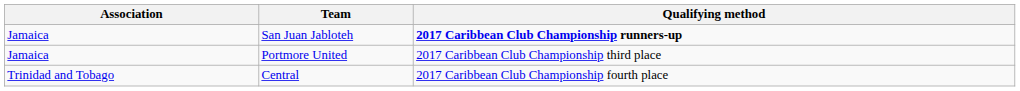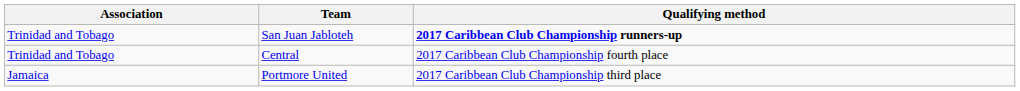 <table class="wikitable" style="table-layout:fixed;width:100%;">
 <tr>
 <th width=25%>Association</th>
 <th width=15%>Team</th>
 <th width=60%>Qualifying method</th>
 </tr>
 <tr>
-<td> <a href='#'>Jamaica</a></td>
+<td> <a href='#'>Trinidad and Tobago</a></td>
 <td><a href='#'>San Juan Jabloteh</a></td>
 <td><strong><a href='#'>2017 Caribbean Club Championship</a> runners-up</strong></td>
+</tr>
+<tr>
+<td> <a href='#'>Trinidad and Tobago</a></td>
+<td><a href='#'>Central</a></td>
+<td><a href='#'>2017 Caribbean Club Championship</a> fourth place</td>
 </tr>
 <tr>
 <td> <a href='#'>Jamaica</a></td>
 <td><a href='#'>Portmore United</a></td>
 <td><a href='#'>2017 Caribbean Club Championship</a> third place</td>
 </tr>
-<tr>
-<td> <a href='#'>Trinidad and Tobago</a></td>
-<td><a href='#'>Central</a></td>
-<td><a href='#'>2017 Caribbean Club Championship</a> fourth place</td>
-</tr>
 </table>
